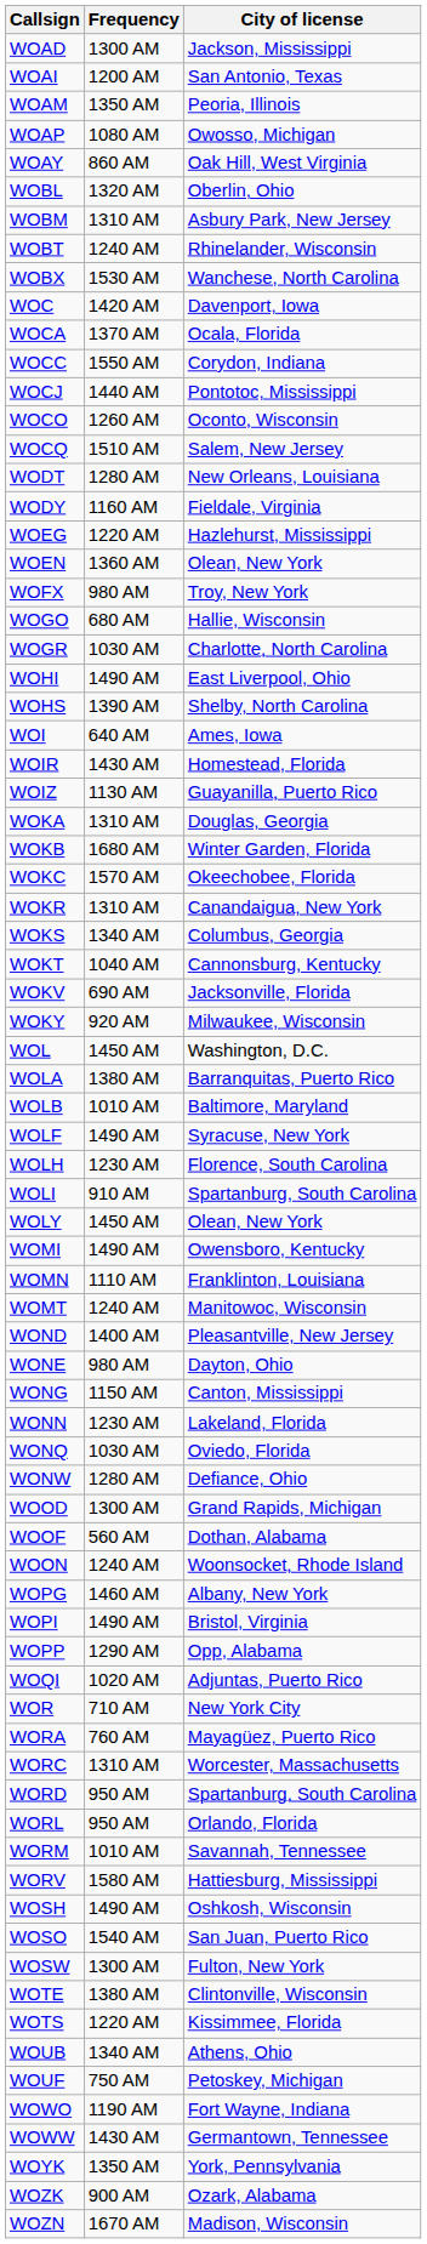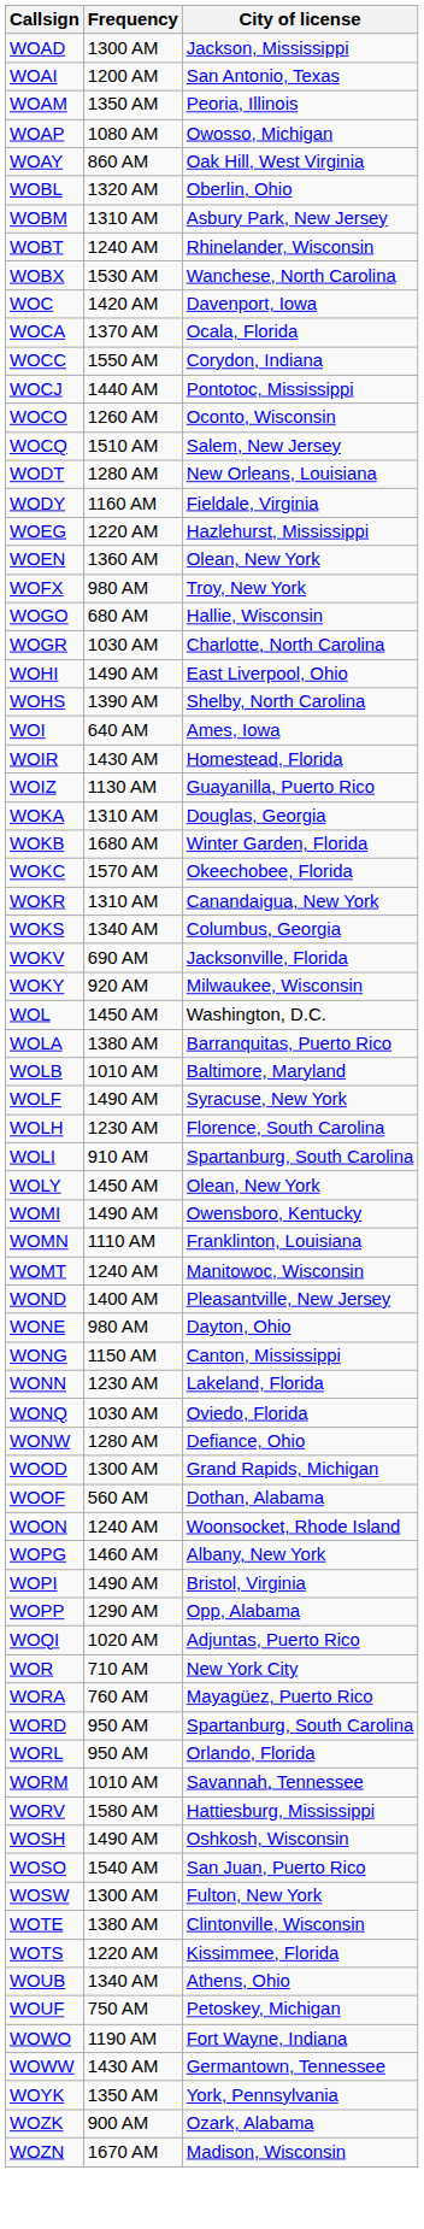 <table class="wikitable sortable">
 <tr>
 <th>Callsign</th>
 <th>Frequency</th>
 <th>City of license</th>
 </tr>
 <tr>
 <td><a href='#'>WOAD</a></td>
 <td>1300 AM</td>
 <td><a href='#'>Jackson, Mississippi</a></td>
 </tr>
 <tr>
 <td><a href='#'>WOAI</a></td>
 <td>1200 AM</td>
 <td><a href='#'>San Antonio, Texas</a></td>
 </tr>
 <tr>
 <td><a href='#'>WOAM</a></td>
 <td>1350 AM</td>
 <td><a href='#'>Peoria, Illinois</a></td>
 </tr>
 <tr>
 <td><a href='#'>WOAP</a></td>
 <td>1080 AM</td>
 <td><a href='#'>Owosso, Michigan</a></td>
 </tr>
 <tr>
 <td><a href='#'>WOAY</a></td>
 <td>860 AM</td>
 <td><a href='#'>Oak Hill, West Virginia</a></td>
 </tr>
 <tr>
 <td><a href='#'>WOBL</a></td>
 <td>1320 AM</td>
 <td><a href='#'>Oberlin, Ohio</a></td>
 </tr>
 <tr>
 <td><a href='#'>WOBM</a></td>
 <td>1310 AM</td>
 <td><a href='#'>Asbury Park, New Jersey</a></td>
 </tr>
 <tr>
 <td><a href='#'>WOBT</a></td>
 <td>1240 AM</td>
 <td><a href='#'>Rhinelander, Wisconsin</a></td>
 </tr>
 <tr>
 <td><a href='#'>WOBX</a></td>
 <td>1530 AM</td>
 <td><a href='#'>Wanchese, North Carolina</a></td>
 </tr>
 <tr>
 <td><a href='#'>WOC</a></td>
 <td>1420 AM</td>
 <td><a href='#'>Davenport, Iowa</a></td>
 </tr>
 <tr>
 <td><a href='#'>WOCA</a></td>
 <td>1370 AM</td>
 <td><a href='#'>Ocala, Florida</a></td>
 </tr>
 <tr>
 <td><a href='#'>WOCC</a></td>
 <td>1550 AM</td>
 <td><a href='#'>Corydon, Indiana</a></td>
 </tr>
 <tr>
 <td><a href='#'>WOCJ</a></td>
 <td>1440 AM</td>
 <td><a href='#'>Pontotoc, Mississippi</a></td>
 </tr>
 <tr>
 <td><a href='#'>WOCO</a></td>
 <td>1260 AM</td>
 <td><a href='#'>Oconto, Wisconsin</a></td>
 </tr>
 <tr>
 <td><a href='#'>WOCQ</a></td>
 <td>1510 AM</td>
 <td><a href='#'>Salem, New Jersey</a></td>
 </tr>
 <tr>
 <td><a href='#'>WODT</a></td>
 <td>1280 AM</td>
 <td><a href='#'>New Orleans, Louisiana</a></td>
 </tr>
 <tr>
 <td><a href='#'>WODY</a></td>
 <td>1160 AM</td>
 <td><a href='#'>Fieldale, Virginia</a></td>
 </tr>
 <tr>
 <td><a href='#'>WOEG</a></td>
 <td>1220 AM</td>
 <td><a href='#'>Hazlehurst, Mississippi</a></td>
 </tr>
 <tr>
 <td><a href='#'>WOEN</a></td>
 <td>1360 AM</td>
 <td><a href='#'>Olean, New York</a></td>
 </tr>
 <tr>
 <td><a href='#'>WOFX</a></td>
 <td>980 AM</td>
 <td><a href='#'>Troy, New York</a></td>
 </tr>
 <tr>
 <td><a href='#'>WOGO</a></td>
 <td>680 AM</td>
 <td><a href='#'>Hallie, Wisconsin</a></td>
 </tr>
 <tr>
 <td><a href='#'>WOGR</a></td>
 <td>1030 AM</td>
 <td><a href='#'>Charlotte, North Carolina</a></td>
 </tr>
 <tr>
 <td><a href='#'>WOHI</a></td>
 <td>1490 AM</td>
 <td><a href='#'>East Liverpool, Ohio</a></td>
 </tr>
 <tr>
 <td><a href='#'>WOHS</a></td>
 <td>1390 AM</td>
 <td><a href='#'>Shelby, North Carolina</a></td>
 </tr>
 <tr>
 <td><a href='#'>WOI</a></td>
 <td>640 AM</td>
 <td><a href='#'>Ames, Iowa</a></td>
 </tr>
 <tr>
 <td><a href='#'>WOIR</a></td>
 <td>1430 AM</td>
 <td><a href='#'>Homestead, Florida</a></td>
 </tr>
 <tr>
 <td><a href='#'>WOIZ</a></td>
 <td>1130 AM</td>
 <td><a href='#'>Guayanilla, Puerto Rico</a></td>
 </tr>
 <tr>
 <td><a href='#'>WOKA</a></td>
 <td>1310 AM</td>
 <td><a href='#'>Douglas, Georgia</a></td>
 </tr>
 <tr>
 <td><a href='#'>WOKB</a></td>
 <td>1680 AM</td>
 <td><a href='#'>Winter Garden, Florida</a></td>
 </tr>
 <tr>
 <td><a href='#'>WOKC</a></td>
 <td>1570 AM</td>
 <td><a href='#'>Okeechobee, Florida</a></td>
 </tr>
 <tr>
 <td><a href='#'>WOKR</a></td>
 <td>1310 AM</td>
 <td><a href='#'>Canandaigua, New York</a></td>
 </tr>
 <tr>
 <td><a href='#'>WOKS</a></td>
 <td>1340 AM</td>
 <td><a href='#'>Columbus, Georgia</a></td>
 </tr>
 <tr>
-<td><a href='#'>WOKT</a></td>
-<td>1040 AM</td>
-<td><a href='#'>Cannonsburg, Kentucky</a></td>
-</tr>
-<tr>
 <td><a href='#'>WOKV</a></td>
 <td>690 AM</td>
 <td><a href='#'>Jacksonville, Florida</a></td>
 </tr>
 <tr>
 <td><a href='#'>WOKY</a></td>
 <td>920 AM</td>
 <td><a href='#'>Milwaukee, Wisconsin</a></td>
 </tr>
 <tr>
 <td><a href='#'>WOL</a></td>
 <td>1450 AM</td>
 <td>Washington, D.C.</td>
 </tr>
 <tr>
 <td><a href='#'>WOLA</a></td>
 <td>1380 AM</td>
 <td><a href='#'>Barranquitas, Puerto Rico</a></td>
 </tr>
 <tr>
 <td><a href='#'>WOLB</a></td>
 <td>1010 AM</td>
 <td><a href='#'>Baltimore, Maryland</a></td>
 </tr>
 <tr>
 <td><a href='#'>WOLF</a></td>
 <td>1490 AM</td>
 <td><a href='#'>Syracuse, New York</a></td>
 </tr>
 <tr>
 <td><a href='#'>WOLH</a></td>
 <td>1230 AM</td>
 <td><a href='#'>Florence, South Carolina</a></td>
 </tr>
 <tr>
 <td><a href='#'>WOLI</a></td>
 <td>910 AM</td>
 <td><a href='#'>Spartanburg, South Carolina</a></td>
 </tr>
 <tr>
 <td><a href='#'>WOLY</a></td>
 <td>1450 AM</td>
 <td><a href='#'>Olean, New York</a></td>
 </tr>
 <tr>
 <td><a href='#'>WOMI</a></td>
 <td>1490 AM</td>
 <td><a href='#'>Owensboro, Kentucky</a></td>
 </tr>
 <tr>
 <td><a href='#'>WOMN</a></td>
 <td>1110 AM</td>
 <td><a href='#'>Franklinton, Louisiana</a></td>
 </tr>
 <tr>
 <td><a href='#'>WOMT</a></td>
 <td>1240 AM</td>
 <td><a href='#'>Manitowoc, Wisconsin</a></td>
 </tr>
 <tr>
 <td><a href='#'>WOND</a></td>
 <td>1400 AM</td>
 <td><a href='#'>Pleasantville, New Jersey</a></td>
 </tr>
 <tr>
 <td><a href='#'>WONE</a></td>
 <td>980 AM</td>
 <td><a href='#'>Dayton, Ohio</a></td>
 </tr>
 <tr>
 <td><a href='#'>WONG</a></td>
 <td>1150 AM</td>
 <td><a href='#'>Canton, Mississippi</a></td>
 </tr>
 <tr>
 <td><a href='#'>WONN</a></td>
 <td>1230 AM</td>
 <td><a href='#'>Lakeland, Florida</a></td>
 </tr>
 <tr>
 <td><a href='#'>WONQ</a></td>
 <td>1030 AM</td>
 <td><a href='#'>Oviedo, Florida</a></td>
 </tr>
 <tr>
 <td><a href='#'>WONW</a></td>
 <td>1280 AM</td>
 <td><a href='#'>Defiance, Ohio</a></td>
 </tr>
 <tr>
 <td><a href='#'>WOOD</a></td>
 <td>1300 AM</td>
 <td><a href='#'>Grand Rapids, Michigan</a></td>
 </tr>
 <tr>
 <td><a href='#'>WOOF</a></td>
 <td>560 AM</td>
 <td><a href='#'>Dothan, Alabama</a></td>
 </tr>
 <tr>
 <td><a href='#'>WOON</a></td>
 <td>1240 AM</td>
 <td><a href='#'>Woonsocket, Rhode Island</a></td>
 </tr>
 <tr>
 <td><a href='#'>WOPG</a></td>
 <td>1460 AM</td>
 <td><a href='#'>Albany, New York</a></td>
 </tr>
 <tr>
 <td><a href='#'>WOPI</a></td>
 <td>1490 AM</td>
 <td><a href='#'>Bristol, Virginia</a></td>
 </tr>
 <tr>
 <td><a href='#'>WOPP</a></td>
 <td>1290 AM</td>
 <td><a href='#'>Opp, Alabama</a></td>
 </tr>
 <tr>
 <td><a href='#'>WOQI</a></td>
 <td>1020 AM</td>
 <td><a href='#'>Adjuntas, Puerto Rico</a></td>
 </tr>
 <tr>
 <td><a href='#'>WOR</a></td>
 <td>710 AM</td>
 <td><a href='#'>New York City</a></td>
 </tr>
 <tr>
 <td><a href='#'>WORA</a></td>
 <td>760 AM</td>
 <td><a href='#'>Mayagüez, Puerto Rico</a></td>
 </tr>
 <tr>
-<td><a href='#'>WORC</a></td>
-<td>1310 AM</td>
-<td><a href='#'>Worcester, Massachusetts</a></td>
-</tr>
-<tr>
 <td><a href='#'>WORD</a></td>
 <td>950 AM</td>
 <td><a href='#'>Spartanburg, South Carolina</a></td>
 </tr>
 <tr>
 <td><a href='#'>WORL</a></td>
 <td>950 AM</td>
 <td><a href='#'>Orlando, Florida</a></td>
 </tr>
 <tr>
 <td><a href='#'>WORM</a></td>
 <td>1010 AM</td>
 <td><a href='#'>Savannah, Tennessee</a></td>
 </tr>
 <tr>
 <td><a href='#'>WORV</a></td>
 <td>1580 AM</td>
 <td><a href='#'>Hattiesburg, Mississippi</a></td>
 </tr>
 <tr>
 <td><a href='#'>WOSH</a></td>
 <td>1490 AM</td>
 <td><a href='#'>Oshkosh, Wisconsin</a></td>
 </tr>
 <tr>
 <td><a href='#'>WOSO</a></td>
 <td>1540 AM</td>
 <td><a href='#'>San Juan, Puerto Rico</a></td>
 </tr>
 <tr>
 <td><a href='#'>WOSW</a></td>
 <td>1300 AM</td>
 <td><a href='#'>Fulton, New York</a></td>
 </tr>
 <tr>
 <td><a href='#'>WOTE</a></td>
 <td>1380 AM</td>
 <td><a href='#'>Clintonville, Wisconsin</a></td>
 </tr>
 <tr>
 <td><a href='#'>WOTS</a></td>
 <td>1220 AM</td>
 <td><a href='#'>Kissimmee, Florida</a></td>
 </tr>
 <tr>
 <td><a href='#'>WOUB</a></td>
 <td>1340 AM</td>
 <td><a href='#'>Athens, Ohio</a></td>
 </tr>
 <tr>
 <td><a href='#'>WOUF</a></td>
 <td>750 AM</td>
 <td><a href='#'>Petoskey, Michigan</a></td>
 </tr>
 <tr>
 <td><a href='#'>WOWO</a></td>
 <td>1190 AM</td>
 <td><a href='#'>Fort Wayne, Indiana</a></td>
 </tr>
 <tr>
 <td><a href='#'>WOWW</a></td>
 <td>1430 AM</td>
 <td><a href='#'>Germantown, Tennessee</a></td>
 </tr>
 <tr>
 <td><a href='#'>WOYK</a></td>
 <td>1350 AM</td>
 <td><a href='#'>York, Pennsylvania</a></td>
 </tr>
 <tr>
 <td><a href='#'>WOZK</a></td>
 <td>900 AM</td>
 <td><a href='#'>Ozark, Alabama</a></td>
 </tr>
 <tr>
 <td><a href='#'>WOZN</a></td>
 <td>1670 AM</td>
 <td><a href='#'>Madison, Wisconsin</a></td>
 </tr>
 </table>
